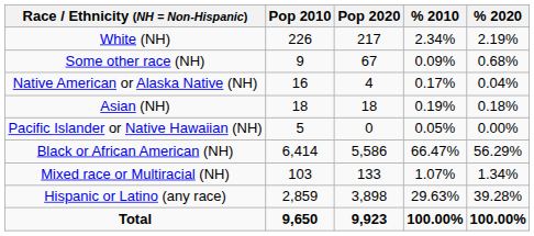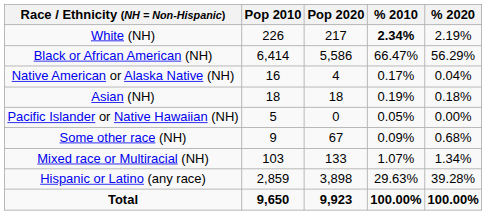 <table class="wikitable" style="text-align:center;">
 <tr>
 <th>Race / Ethnicity <small>(<em>NH = Non-Hispanic</em>)</small></th>
 <th>Pop 2010</th>
 <th>Pop 2020</th>
 <th>% 2010</th>
 <th>% 2020</th>
 </tr>
 <tr>
 <td><a href='#'>White</a> (NH)</td>
 <td>226</td>
 <td>217</td>
-<td>2.34%</td>
+<td><strong>2.34%</strong></td>
 <td>2.19%</td>
 </tr>
 <tr>
-<td><a href='#'>Some other race</a> (NH)</td>
-<td>9</td>
-<td>67</td>
-<td>0.09%</td>
-<td>0.68%</td>
+<td><a href='#'>Black or African American</a> (NH)</td>
+<td>6,414</td>
+<td>5,586</td>
+<td>66.47%</td>
+<td>56.29%</td>
 </tr>
 <tr>
 <td><a href='#'>Native American</a> or <a href='#'>Alaska Native</a> (NH)</td>
 <td>16</td>
 <td>4</td>
 <td>0.17%</td>
 <td>0.04%</td>
 </tr>
 <tr>
 <td><a href='#'>Asian</a> (NH)</td>
 <td>18</td>
 <td>18</td>
 <td>0.19%</td>
 <td>0.18%</td>
 </tr>
 <tr>
 <td><a href='#'>Pacific Islander</a> or <a href='#'>Native Hawaiian</a> (NH)</td>
 <td>5</td>
 <td>0</td>
 <td>0.05%</td>
 <td>0.00%</td>
 </tr>
 <tr>
-<td><a href='#'>Black or African American</a> (NH)</td>
-<td>6,414</td>
-<td>5,586</td>
-<td>66.47%</td>
-<td>56.29%</td>
+<td><a href='#'>Some other race</a> (NH)</td>
+<td>9</td>
+<td>67</td>
+<td>0.09%</td>
+<td>0.68%</td>
 </tr>
 <tr>
 <td><a href='#'>Mixed race or Multiracial</a> (NH)</td>
 <td>103</td>
 <td>133</td>
 <td>1.07%</td>
 <td>1.34%</td>
 </tr>
 <tr>
 <td><a href='#'>Hispanic or Latino</a> (any race)</td>
 <td>2,859</td>
 <td>3,898</td>
 <td>29.63%</td>
 <td>39.28%</td>
 </tr>
 <tr>
 <td><strong>Total</strong></td>
 <td><strong>9,650</strong></td>
 <td><strong>9,923</strong></td>
 <td><strong>100.00%</strong></td>
 <td><strong>100.00%</strong></td>
 </tr>
 </table>
